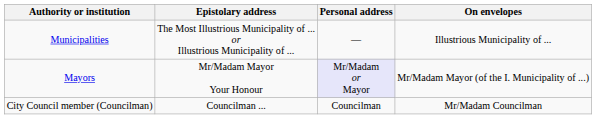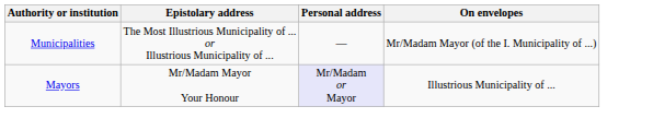 <table class="wikitable" style="text-align: center">
 <tr>
 <th>Authority or institution</th>
 <th>Epistolary address</th>
 <th>Personal address</th>
 <th>On envelopes</th>
 </tr>
 <tr>
 <td><a href='#'>Municipalities</a></td>
 <td>The Most Illustrious Municipality of  ...<br><em>or</em><br>Illustrious Municipality of  ...</td>
 <td>—</td>
-<td>Illustrious Municipality of  ...</td>
+<td>Mr/Madam Mayor (of the I. Municipality of ...)</td>
 </tr>
 <tr>
 <td><a href='#'>Mayors</a></td>
 <td>Mr/Madam Mayor<br><br>Your Honour</td>
 <td style="background: lavender;">Mr/Madam<br><em>or</em><br>Mayor</td>
-<td>Mr/Madam Mayor (of the I. Municipality of ...)</td>
-</tr>
-<tr>
-<td>City Council member (Councilman)</td>
-<td>Councilman ...</td>
-<td>Councilman</td>
-<td>Mr/Madam Councilman</td>
+<td>Illustrious Municipality of  ...</td>
 </tr>
 </table>
